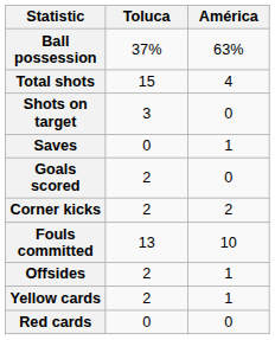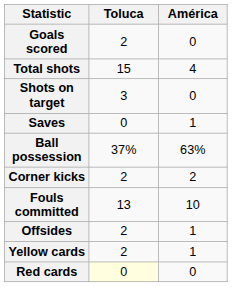 <table class="wikitable plainrowheaders" style="text-align:center">
 <tr>
 <th scope="col" style="width:100px">Statistic</th>
 <th scope="col" style="width:80px">Toluca</th>
 <th scope="col" style="width:80px">América</th>
 </tr>
 <tr>
-<th scope=row>Ball possession</th>
-<td>37%</td>
-<td>63%</td>
+<th scope=row>Goals scored</th>
+<td>2</td>
+<td>0</td>
 </tr>
 <tr>
 <th scope=row>Total shots</th>
 <td>15</td>
 <td>4</td>
 </tr>
 <tr>
 <th scope=row>Shots on target</th>
 <td>3</td>
 <td>0</td>
 </tr>
 <tr>
 <th scope=row>Saves</th>
 <td>0</td>
 <td>1</td>
 </tr>
 <tr>
-<th scope=row>Goals scored</th>
-<td>2</td>
-<td>0</td>
+<th scope=row>Ball possession</th>
+<td>37%</td>
+<td>63%</td>
 </tr>
 <tr>
 <th scope=row>Corner kicks</th>
 <td>2</td>
 <td>2</td>
 </tr>
 <tr>
 <th scope=row>Fouls committed</th>
 <td>13</td>
 <td>10</td>
 </tr>
 <tr>
 <th scope=row>Offsides</th>
 <td>2</td>
 <td>1</td>
 </tr>
 <tr>
 <th scope=row>Yellow cards</th>
 <td>2</td>
 <td>1</td>
 </tr>
 <tr>
 <th scope=row>Red cards</th>
-<td>0</td>
+<td style="background: lightyellow;">0</td>
 <td>0</td>
 </tr>
 </table>
